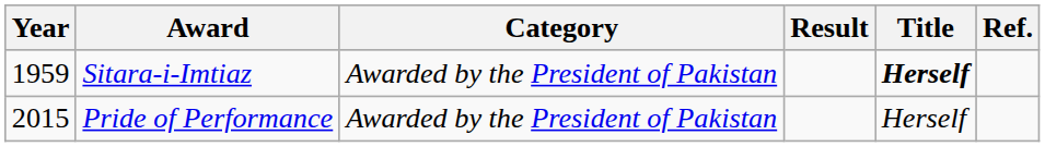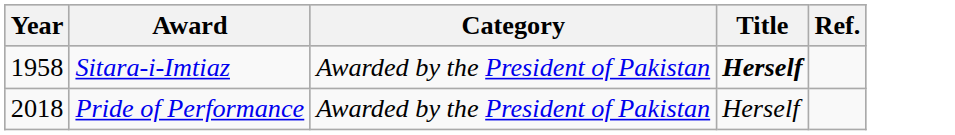 <table class="wikitable">
 <tr>
 <th>Year</th>
 <th>Award</th>
 <th>Category</th>
-<th>Result</th>
 <th>Title</th>
 <th>Ref.</th>
 </tr>
 <tr>
-<td>1959</td>
+<td>1958</td>
 <td><em><a href='#'>Sitara-i-Imtiaz</a></em></td>
 <td><em>Awarded by the <a href='#'>President of Pakistan</a></em></td>
-<td></td>
 <td><strong><em>Herself</em></strong></td>
 <td></td>
 </tr>
 <tr>
-<td>2015</td>
+<td>2018</td>
 <td><em><a href='#'>Pride of Performance</a></em></td>
 <td><em>Awarded by the <a href='#'>President of Pakistan</a></em></td>
-<td></td>
 <td><em>Herself</em></td>
 <td></td>
 </tr>
 </table>
